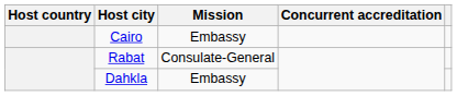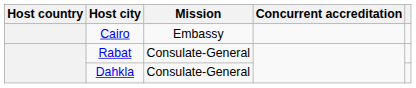 <table class="wikitable plainrowheaders" style="text-align:center;">
 <tr>
 <th scope="col">Host country</th>
 <th scope="col">Host city</th>
 <th scope="col">Mission</th>
 <th scope="col">Concurrent accreditation</th>
 <th scope="col"></th>
 </tr>
 <tr>
 <th scope="row"></th>
 <td><a href='#'>Cairo</a></td>
 <td>Embassy</td>
 <td></td>
 <td></td>
 </tr>
 <tr>
 <th scope="row" rowspan="2"></th>
 <td><a href='#'>Rabat</a></td>
 <td>Consulate-General</td>
 <td rowspan="2"></td>
 <td></td>
 </tr>
 <tr>
 <td><a href='#'>Dahkla</a></td>
-<td>Embassy</td>
+<td>Consulate-General</td>
 <td></td>
 </tr>
 </table>
